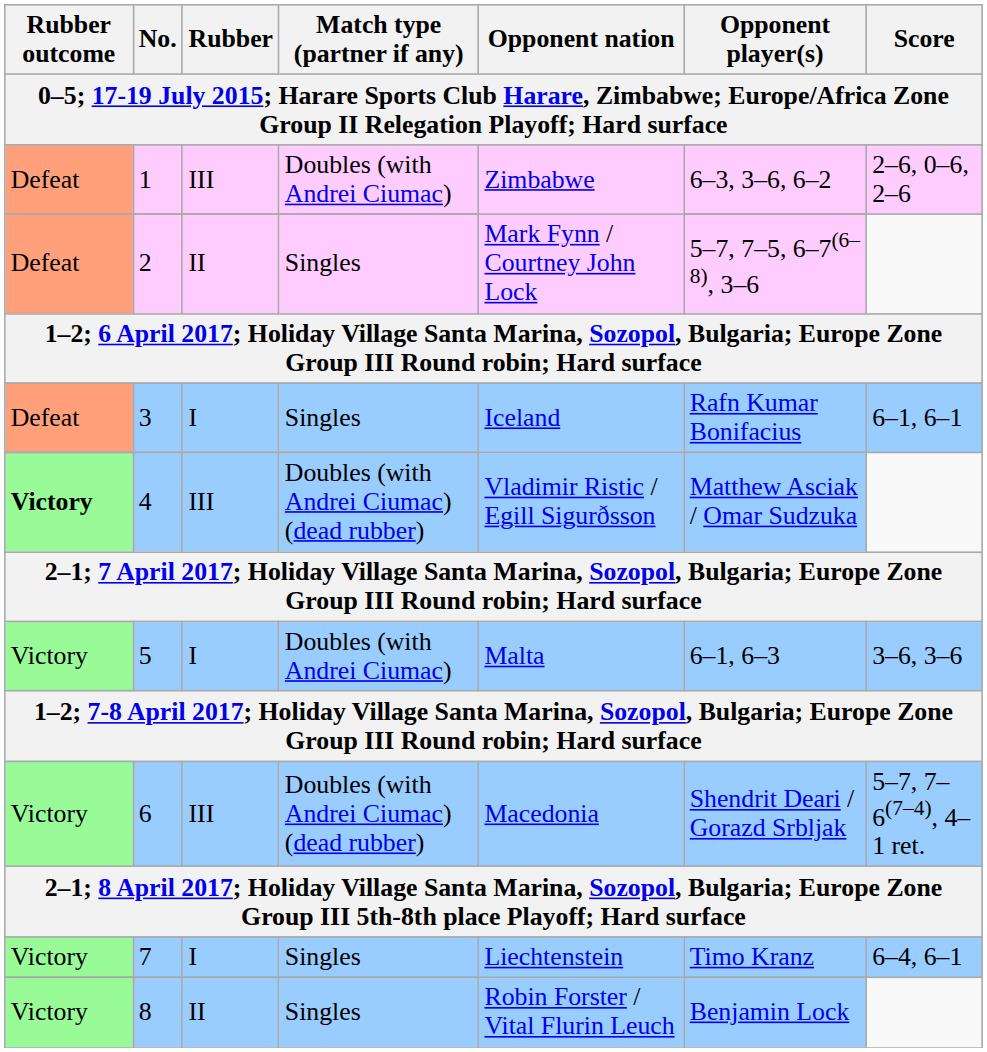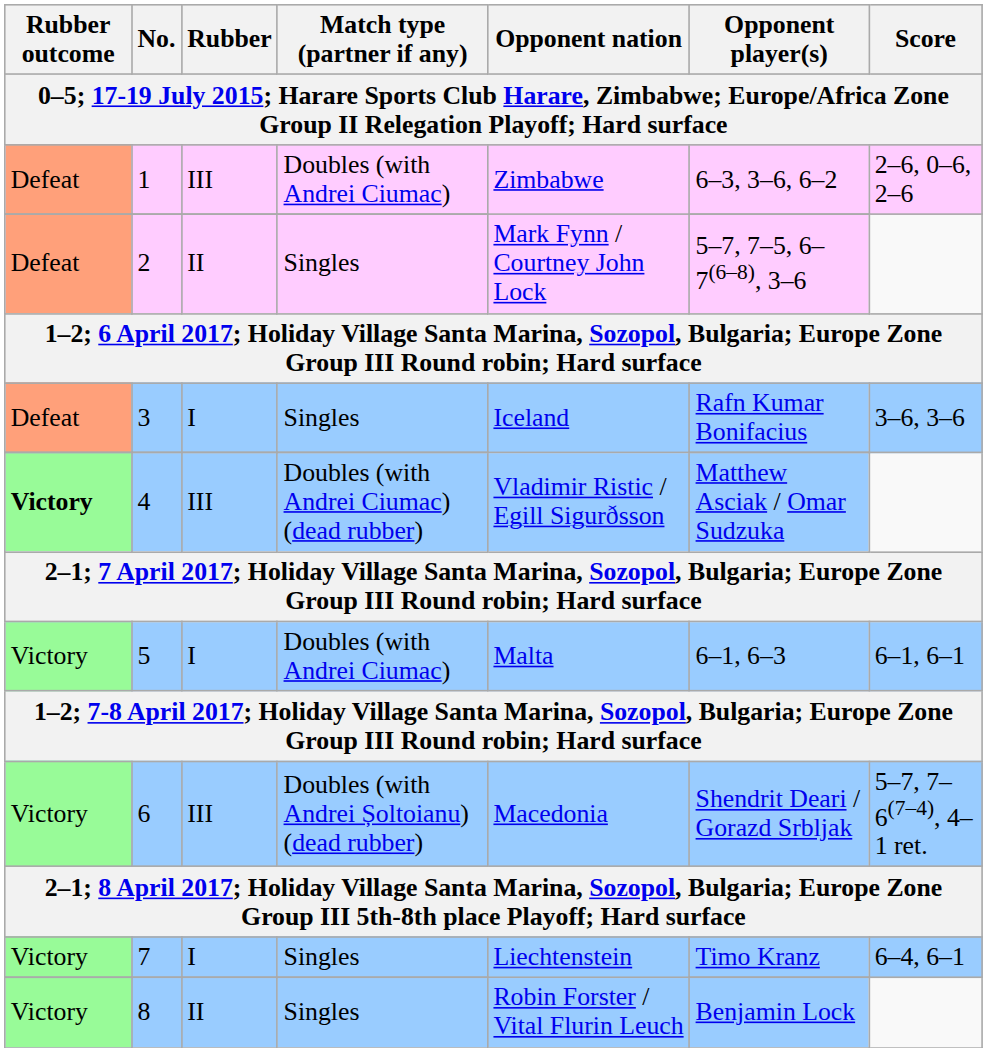 <table class=wikitable>
 <tr>
 <th>Rubber outcome</th>
 <th>No.</th>
 <th>Rubber</th>
 <th>Match type (partner if any)</th>
 <th>Opponent nation</th>
 <th>Opponent player(s)</th>
 <th>Score</th>
 </tr>
 <tr>
 <th colspan=7>0–5; <a href='#'>17-19 July 2015</a>; Harare Sports Club <a href='#'>Harare</a>, Zimbabwe; Europe/Africa Zone Group II Relegation Playoff; Hard surface</th>
 </tr>
 <tr bgcolor=#FFCCFF>
 <td bgcolor=FFA07A>Defeat</td>
 <td>1</td>
 <td>III</td>
 <td>Doubles (with <a href='#'>Andrei Ciumac</a>)</td>
 <td rowspan=2> <a href='#'>Zimbabwe</a></td>
 <td>6–3, 3–6, 6–2</td>
 <td>2–6, 0–6, 2–6</td>
 </tr>
 <tr>
 </tr>
 <tr bgcolor=#FFCCFF>
 <td bgcolor=FFA07A>Defeat</td>
 <td>2</td>
 <td>II</td>
 <td>Singles</td>
 <td><a href='#'>Mark Fynn</a> / <a href='#'>Courtney John Lock</a></td>
 <td>5–7, 7–5, 6–7<sup>(6–8)</sup>, 3–6</td>
 </tr>
 <tr>
 <th colspan=7>1–2; <a href='#'>6 April 2017</a>; Holiday Village Santa Marina, <a href='#'>Sozopol</a>, Bulgaria; Europe Zone Group III Round robin; Hard surface</th>
 </tr>
 <tr bgcolor=#99CCFF>
 <td bgcolor=FFA07A>Defeat</td>
 <td>3</td>
 <td>I</td>
 <td>Singles</td>
 <td rowspan=2> <a href='#'>Iceland</a></td>
 <td><a href='#'>Rafn Kumar Bonifacius</a></td>
-<td>6–1, 6–1</td>
+<td>3–6, 3–6</td>
 </tr>
 <tr>
 </tr>
 <tr bgcolor=#99CCFF>
 <td bgcolor=98FB98><strong>Victory</strong></td>
 <td>4</td>
 <td>III</td>
 <td>Doubles (with <a href='#'>Andrei Ciumac</a>) (<a href='#'>dead rubber</a>)</td>
 <td><a href='#'>Vladimir Ristic</a> / <a href='#'>Egill Sigurðsson</a></td>
 <td><a href='#'>Matthew Asciak</a> / <a href='#'>Omar Sudzuka</a></td>
 </tr>
 <tr>
 <th colspan=7>2–1; <a href='#'>7 April 2017</a>; Holiday Village Santa Marina, <a href='#'>Sozopol</a>, Bulgaria; Europe Zone Group III Round robin; Hard surface</th>
 </tr>
 <tr bgcolor=#99CCFF>
 <td bgcolor=98FB98>Victory</td>
 <td>5</td>
 <td>I</td>
 <td>Doubles (with <a href='#'>Andrei Ciumac</a>)</td>
 <td> <a href='#'>Malta</a></td>
 <td>6–1, 6–3</td>
-<td>3–6, 3–6</td>
+<td>6–1, 6–1</td>
 </tr>
 <tr>
 <th colspan=7>1–2; <a href='#'>7-8 April 2017</a>; Holiday Village Santa Marina, <a href='#'>Sozopol</a>, Bulgaria; Europe Zone Group III Round robin; Hard surface</th>
 </tr>
 <tr bgcolor=#99CCFF>
 <td bgcolor=98FB98>Victory</td>
 <td>6</td>
 <td>III</td>
-<td>Doubles (with <a href='#'>Andrei Ciumac</a>) (<a href='#'>dead rubber</a>)</td>
+<td>Doubles (with <a href='#'>Andrei Șoltoianu</a>) (<a href='#'>dead rubber</a>)</td>
 <td> <a href='#'>Macedonia</a></td>
 <td><a href='#'>Shendrit Deari</a> / <a href='#'>Gorazd Srbljak</a></td>
 <td>5–7, 7–6<sup>(7–4)</sup>, 4–1 ret.</td>
 </tr>
 <tr>
 <th colspan=7>2–1; <a href='#'>8 April 2017</a>; Holiday Village Santa Marina, <a href='#'>Sozopol</a>, Bulgaria; Europe Zone Group III 5th-8th place Playoff; Hard surface</th>
 </tr>
 <tr bgcolor=#99CCFF>
 <td bgcolor=98FB98>Victory</td>
 <td>7</td>
 <td>I</td>
 <td>Singles</td>
 <td rowspan=2> <a href='#'>Liechtenstein</a></td>
 <td><a href='#'>Timo Kranz</a></td>
 <td>6–4, 6–1</td>
 </tr>
 <tr>
 </tr>
 <tr bgcolor=#99CCFF>
 <td bgcolor=98FB98>Victory</td>
 <td>8</td>
 <td>II</td>
 <td>Singles</td>
 <td><a href='#'>Robin Forster</a> / <a href='#'>Vital Flurin Leuch</a></td>
 <td><a href='#'>Benjamin Lock</a></td>
 </tr>
 </table>
